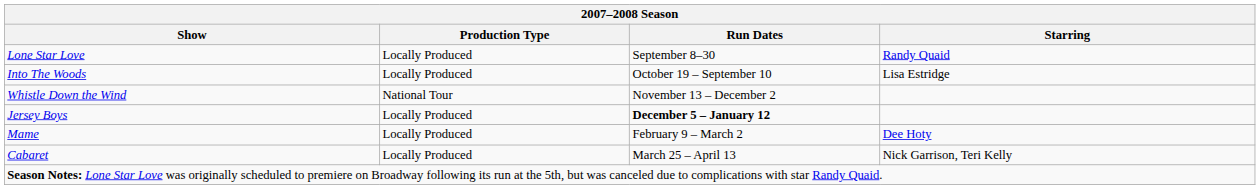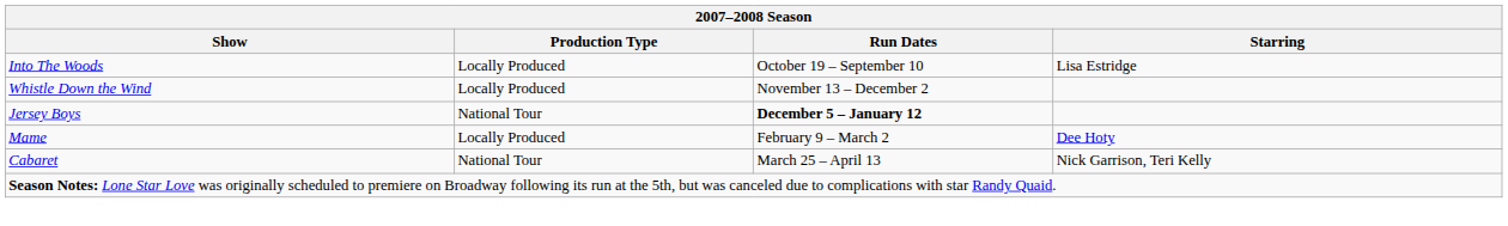 <table class="wikitable collapsible autocollapse" width="100%">
 <tr>
 <th colspan="4">2007–2008 Season</th>
 </tr>
 <tr>
 <th width=30%>Show</th>
 <th width=20%>Production Type</th>
 <th width=20%>Run Dates</th>
 <th width=30%>Starring</th>
 </tr>
 <tr>
-<td><em><a href='#'>Lone Star Love</a></em></td>
-<td>Locally Produced</td>
-<td>September 8–30</td>
-<td><a href='#'>Randy Quaid</a></td>
-</tr>
-<tr>
 <td><em><a href='#'>Into The Woods</a></em></td>
 <td>Locally Produced</td>
 <td>October 19 – September 10</td>
 <td>Lisa Estridge</td>
 </tr>
 <tr>
 <td><em><a href='#'>Whistle Down the Wind</a></em></td>
-<td>National Tour</td>
+<td>Locally Produced</td>
 <td>November 13 – December 2</td>
 <td></td>
 </tr>
 <tr>
 <td><em><a href='#'>Jersey Boys</a></em></td>
-<td>Locally Produced</td>
+<td>National Tour</td>
 <td><strong>December 5 – January 12</strong></td>
 <td></td>
 </tr>
 <tr>
 <td><em><a href='#'>Mame</a></em></td>
 <td>Locally Produced</td>
 <td>February 9 – March 2</td>
 <td><a href='#'>Dee Hoty</a></td>
 </tr>
 <tr>
 <td><em><a href='#'>Cabaret</a></em></td>
-<td>Locally Produced</td>
+<td>National Tour</td>
 <td>March 25 – April 13</td>
 <td>Nick Garrison, Teri Kelly</td>
 </tr>
 <tr>
 <td colspan="4"><strong>Season Notes:</strong> <em><a href='#'>Lone Star Love</a></em> was originally scheduled to premiere on Broadway following its run at the 5th, but was canceled due to complications with star <a href='#'>Randy Quaid</a>.</td>
 </tr>
 </table>
